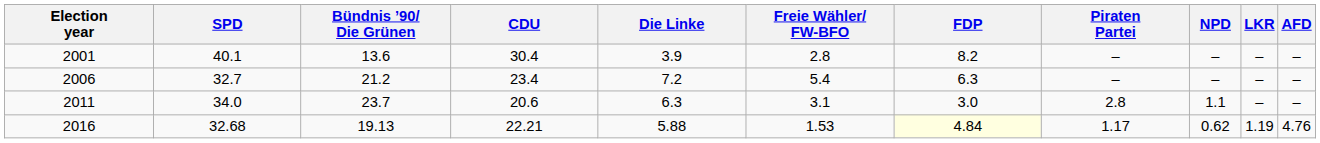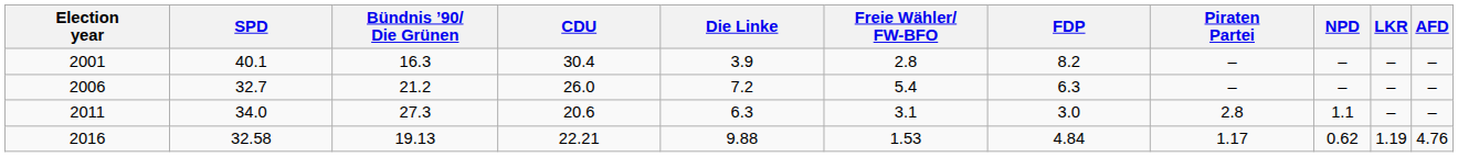 <table width="90%" class="wikitable">
 <tr>
 <th width="12%">Election <br>year</th>
 <th width="12%"><a href='#'>SPD</a></th>
 <th width="12%"><a href='#'>Bündnis ’90/<br>Die Grünen</a></th>
 <th width="12%"><a href='#'>CDU</a></th>
 <th width="12%"><a href='#'>Die Linke</a></th>
 <th width="12%"><a href='#'>Freie Wähler/<br>FW-BFO</a></th>
 <th width="12%"><a href='#'>FDP</a></th>
 <th width="12%"><a href='#'>Piraten<br>Partei</a></th>
 <th width="12%"><a href='#'>NPD</a></th>
 <th width="12%"><a href='#'>LKR</a></th>
 <th width="12%"><a href='#'>AFD</a></th>
 </tr>
 <tr align="center">
 <td>2001</td>
 <td>40.1</td>
-<td>13.6</td>
+<td>16.3</td>
 <td>30.4</td>
 <td>3.9</td>
 <td>2.8</td>
 <td>8.2</td>
 <td>–</td>
 <td>–</td>
 <td>–</td>
 <td>–</td>
 </tr>
 <tr align="center">
 <td>2006</td>
 <td>32.7</td>
 <td>21.2</td>
-<td>23.4</td>
+<td>26.0</td>
 <td>7.2</td>
 <td>5.4</td>
 <td>6.3</td>
 <td>–</td>
 <td>–</td>
 <td>–</td>
 <td>–</td>
 </tr>
 <tr align="center">
 <td>2011</td>
 <td>34.0</td>
-<td>23.7</td>
+<td>27.3</td>
 <td>20.6</td>
 <td>6.3</td>
 <td>3.1</td>
 <td>3.0</td>
 <td>2.8</td>
 <td>1.1</td>
 <td>–</td>
 <td>–</td>
 </tr>
 <tr align="center">
 <td>2016</td>
-<td>32.68</td>
+<td>32.58</td>
 <td>19.13</td>
 <td>22.21</td>
-<td>5.88</td>
+<td>9.88</td>
 <td>1.53</td>
-<td style="background: lightyellow;">4.84</td>
+<td>4.84</td>
 <td>1.17</td>
 <td>0.62</td>
 <td>1.19</td>
 <td>4.76</td>
 </tr>
 </table>
